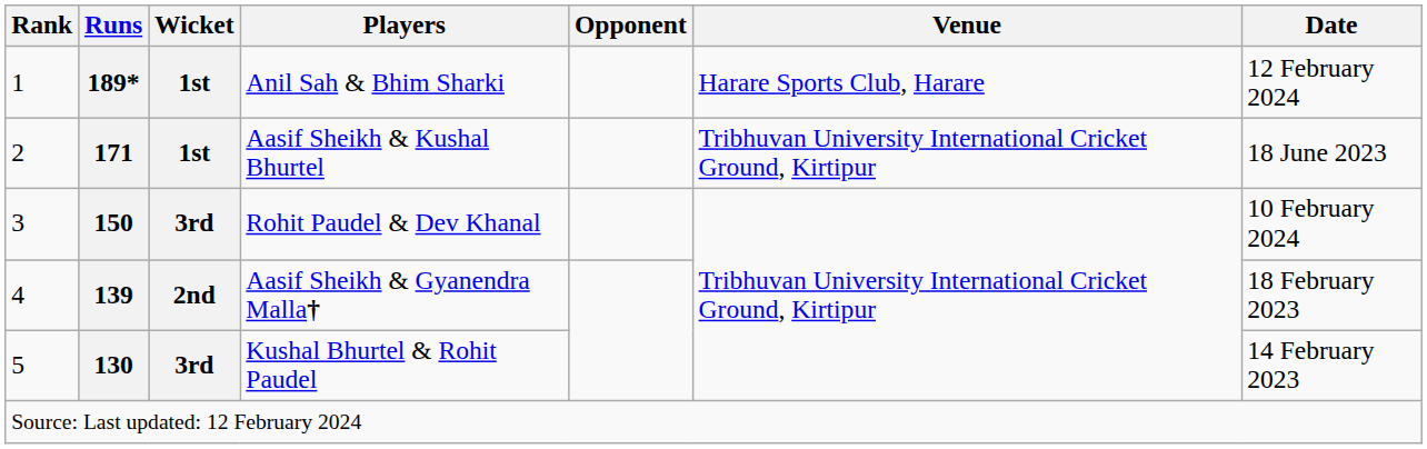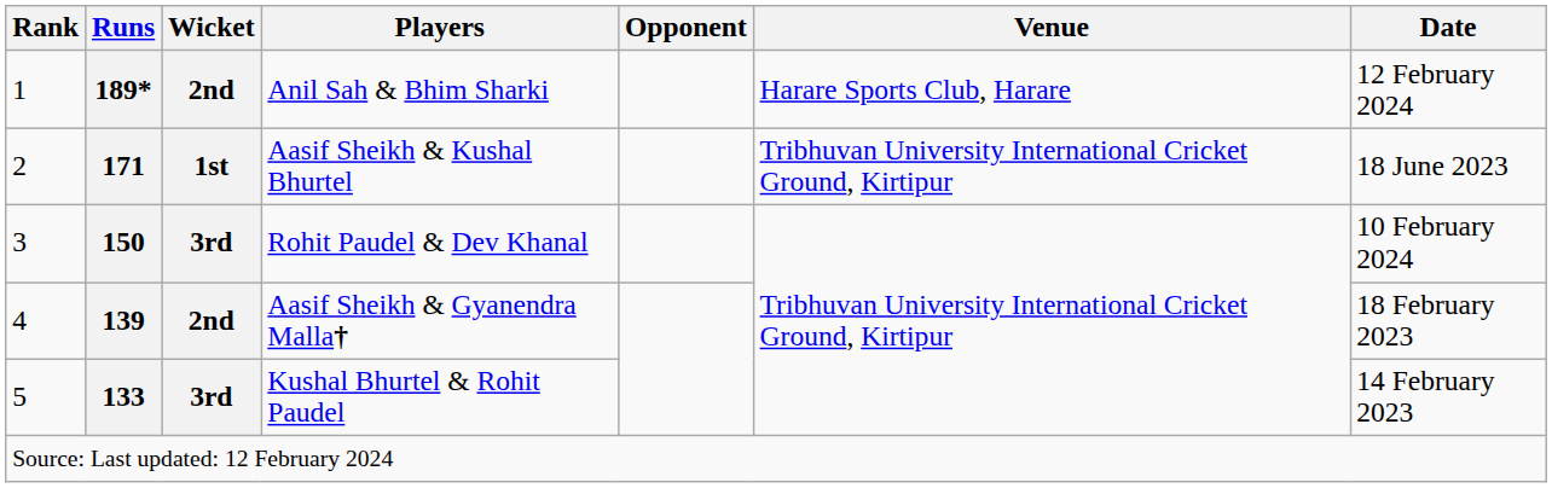 <table class="wikitable">
 <tr>
 <th>Rank</th>
 <th><a href='#'>Runs</a></th>
 <th>Wicket</th>
 <th>Players</th>
 <th>Opponent</th>
 <th>Venue</th>
 <th>Date</th>
 </tr>
 <tr>
 <td>1</td>
 <th>189*</th>
-<th>1st</th>
+<th>2nd</th>
 <td><a href='#'>Anil Sah</a> & <a href='#'>Bhim Sharki</a></td>
 <td></td>
 <td><a href='#'>Harare Sports Club</a>, <a href='#'>Harare</a></td>
 <td>12 February 2024</td>
 </tr>
 <tr>
 <td>2</td>
 <th>171</th>
 <th>1st</th>
 <td><a href='#'>Aasif Sheikh</a> & <a href='#'>Kushal Bhurtel</a></td>
 <td></td>
 <td><a href='#'>Tribhuvan University International Cricket Ground</a>, <a href='#'>Kirtipur</a></td>
 <td>18 June 2023</td>
 </tr>
 <tr>
 <td>3</td>
 <th>150</th>
 <th>3rd</th>
 <td><a href='#'>Rohit Paudel</a> & <a href='#'>Dev Khanal</a></td>
 <td></td>
 <td rowspan="3"><a href='#'>Tribhuvan University International Cricket Ground</a>, <a href='#'>Kirtipur</a></td>
 <td>10 February 2024</td>
 </tr>
 <tr>
 <td>4</td>
 <th>139</th>
 <th>2nd</th>
 <td><a href='#'>Aasif Sheikh</a> & <a href='#'>Gyanendra Malla</a><strong>†</strong></td>
 <td rowspan="2"></td>
 <td>18 February 2023</td>
 </tr>
 <tr>
 <td>5</td>
-<th>130</th>
+<th>133</th>
 <th>3rd</th>
 <td><a href='#'>Kushal Bhurtel</a> & <a href='#'>Rohit Paudel</a></td>
 <td>14 February 2023</td>
 </tr>
 <tr>
 <td colspan="7" style="text-align:left;"><small>Source:  Last updated: 12 February 2024</small></td>
 </tr>
 </table>
